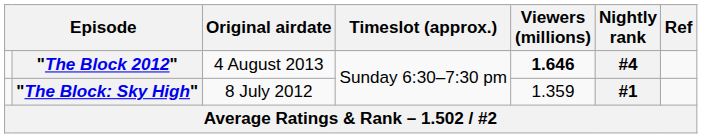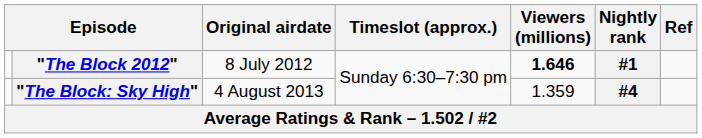 <table class="wikitable plainrowheaders" style="text-align:center;">
 <tr>
 <th scope="col" colspan="2">Episode</th>
 <th scope="col">Original airdate</th>
 <th scope="col">Timeslot (approx.)</th>
 <th scope="col">Viewers<br>(millions)</th>
 <th scope="col">Nightly<br>rank</th>
 <th scope="col">Ref</th>
 </tr>
 <tr>
 <td scope="row"></td>
 <th>"<em><a href='#'>The Block 2012</a></em>"</th>
-<td>4 August 2013</td>
+<td>8 July 2012</td>
 <td rowspan=2 align=centre>Sunday 6:30–7:30 pm</td>
 <td><strong>1.646</strong></td>
-<th>#4</th>
+<th>#1</th>
 <td></td>
 </tr>
 <tr>
 <td scope="row"></td>
 <th>"<em><a href='#'>The Block: Sky High</a></em>"</th>
-<td>8 July 2012</td>
+<td>4 August 2013</td>
 <td>1.359</td>
-<th>#1</th>
+<th>#4</th>
 <td></td>
 </tr>
 <tr>
 <th colspan="7">Average Ratings & Rank – 1.502 / #2</th>
 </tr>
 </table>
